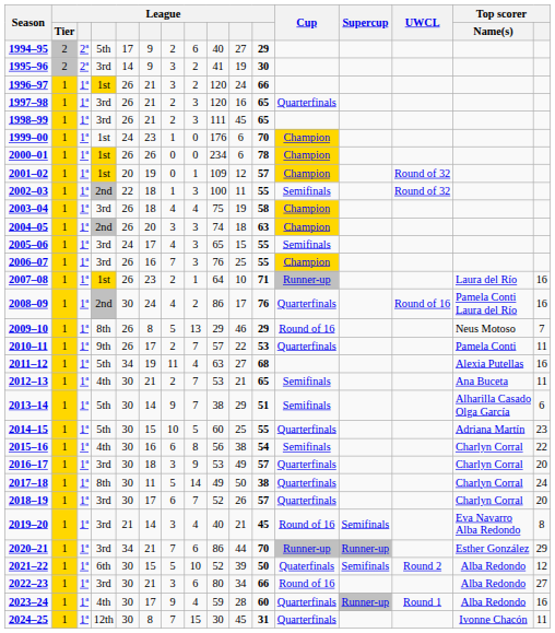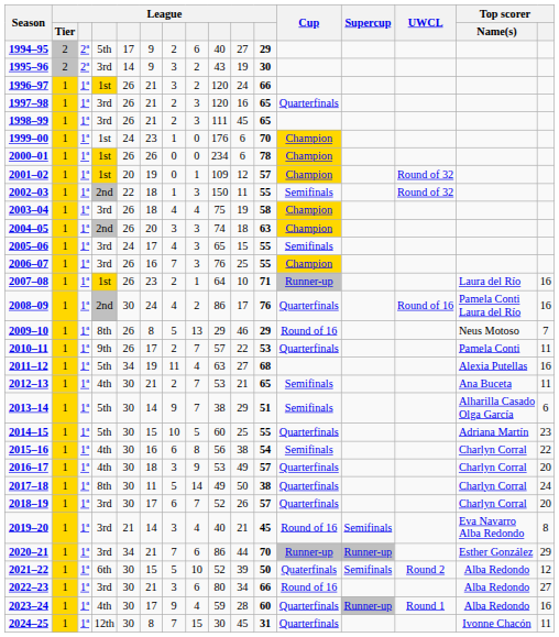 <table class="wikitable" style="text-align: center;">
 <tr>
 <th rowspan=2 width=60>Season</th>
 <th colspan=10>League</th>
 <th rowspan=2 width=40 align=center><a href='#'>Cup</a></th>
 <th rowspan=2><a href='#'>Supercup</a></th>
 <th rowspan=2><a href='#'>UWCL</a></th>
 <th colspan=2>Top scorer</th>
 </tr>
 <tr>
 <th>Tier</th>
 <th></th>
 <th></th>
 <th width=25></th>
 <th width=25></th>
 <th width=25></th>
 <th width=25></th>
 <th width=25></th>
 <th width=25></th>
 <th width=25></th>
 <th>Name(s)</th>
 <th></th>
 </tr>
 <tr>
 <td><a href='#'><strong>1994–95</strong></a></td>
 <td bgcolor=silver>2</td>
 <td><a href='#'>2ª</a></td>
 <td>5th</td>
 <td>17</td>
 <td>9</td>
 <td>2</td>
 <td>6</td>
 <td>40</td>
 <td>27</td>
 <td><strong>29</strong></td>
 <td></td>
 <td></td>
 <td></td>
 <td></td>
 <td></td>
 </tr>
 <tr>
 <td><a href='#'><strong>1995–96</strong></a></td>
 <td bgcolor=silver>2</td>
 <td><a href='#'>2ª</a></td>
 <td>3rd</td>
 <td>14</td>
 <td>9</td>
 <td>3</td>
 <td>2</td>
-<td>41</td>
+<td>43</td>
 <td>19</td>
 <td><strong>30</strong></td>
 <td></td>
 <td></td>
 <td></td>
 <td></td>
 <td></td>
 </tr>
 <tr>
 <td><a href='#'><strong>1996–97</strong></a></td>
 <td bgcolor=gold>1</td>
 <td><a href='#'>1ª</a></td>
 <td bgcolor="gold">1st</td>
 <td>26</td>
 <td>21</td>
 <td>3</td>
 <td>2</td>
 <td>120</td>
 <td>24</td>
 <td><strong>66</strong></td>
 <td></td>
 <td></td>
 <td></td>
 <td></td>
 <td></td>
 </tr>
 <tr>
 <td><a href='#'><strong>1997–98</strong></a></td>
 <td bgcolor=gold>1</td>
 <td><a href='#'>1ª</a></td>
 <td>3rd</td>
 <td>26</td>
 <td>21</td>
 <td>2</td>
 <td>3</td>
 <td>120</td>
 <td>16</td>
 <td><strong>65</strong></td>
 <td><a href='#'>Quarterfinals</a></td>
 <td></td>
 <td></td>
 <td></td>
 <td></td>
 </tr>
 <tr>
 <td><a href='#'><strong>1998–99</strong></a></td>
 <td bgcolor=gold>1</td>
 <td><a href='#'>1ª</a></td>
 <td>3rd</td>
 <td>26</td>
 <td>21</td>
 <td>2</td>
 <td>3</td>
 <td>111</td>
 <td>45</td>
 <td><strong>65</strong></td>
 <td></td>
 <td></td>
 <td></td>
 <td></td>
 </tr>
 <tr>
 <td><a href='#'><strong>1999–00</strong></a></td>
 <td bgcolor=gold>1</td>
 <td><a href='#'>1ª</a></td>
 <td>1st</td>
 <td>24</td>
 <td>23</td>
 <td>1</td>
 <td>0</td>
 <td>176</td>
 <td>6</td>
 <td><strong>70</strong></td>
 <td bgcolor="gold"><a href='#'>Champion</a></td>
 <td></td>
 <td></td>
 <td></td>
 <td></td>
 </tr>
 <tr>
 <td><a href='#'><strong>2000–01</strong></a></td>
 <td bgcolor=gold>1</td>
 <td><a href='#'>1ª</a></td>
 <td bgcolor="gold">1st</td>
 <td>26</td>
 <td>26</td>
 <td>0</td>
 <td>0</td>
 <td>234</td>
 <td>6</td>
 <td><strong>78</strong></td>
 <td bgcolor="gold"><a href='#'>Champion</a></td>
 <td></td>
 <td></td>
 <td></td>
 <td></td>
 </tr>
 <tr>
 <td><a href='#'><strong>2001–02</strong></a></td>
 <td bgcolor=gold>1</td>
 <td><a href='#'>1ª</a></td>
 <td bgcolor="gold">1st</td>
 <td>20</td>
 <td>19</td>
 <td>0</td>
 <td>1</td>
 <td>109</td>
 <td>12</td>
 <td><strong>57</strong></td>
 <td bgcolor="gold"><a href='#'>Champion</a></td>
 <td></td>
 <td><a href='#'>Round of 32</a></td>
 <td></td>
 <td></td>
 </tr>
 <tr>
 <td><a href='#'><strong>2002–03</strong></a></td>
 <td bgcolor=gold>1</td>
 <td><a href='#'>1ª</a></td>
 <td bgcolor="silver">2nd</td>
 <td>22</td>
 <td>18</td>
 <td>1</td>
 <td>3</td>
-<td>100</td>
+<td>150</td>
 <td>11</td>
 <td><strong>55</strong></td>
 <td><a href='#'>Semifinals</a></td>
 <td></td>
 <td><a href='#'>Round of 32</a></td>
 <td></td>
 <td></td>
 </tr>
 <tr>
 <td><a href='#'><strong>2003–04</strong></a></td>
 <td bgcolor=gold>1</td>
 <td><a href='#'>1ª</a></td>
 <td>3rd</td>
 <td>26</td>
 <td>18</td>
 <td>4</td>
 <td>4</td>
 <td>75</td>
 <td>19</td>
 <td><strong>58</strong></td>
 <td bgcolor="gold"><a href='#'>Champion</a></td>
 <td></td>
 <td></td>
 <td></td>
 <td></td>
 </tr>
 <tr>
 <td><a href='#'><strong>2004–05</strong></a></td>
 <td bgcolor=gold>1</td>
 <td><a href='#'>1ª</a></td>
 <td bgcolor="silver">2nd</td>
 <td>26</td>
 <td>20</td>
 <td>3</td>
 <td>3</td>
 <td>74</td>
 <td>18</td>
 <td><strong>63</strong></td>
 <td bgcolor="gold"><a href='#'>Champion</a></td>
 <td></td>
 <td></td>
 <td></td>
 <td></td>
 </tr>
 <tr>
 <td><a href='#'><strong>2005–06</strong></a></td>
 <td bgcolor=gold>1</td>
 <td><a href='#'>1ª</a></td>
 <td>3rd</td>
 <td>24</td>
 <td>17</td>
 <td>4</td>
 <td>3</td>
 <td>65</td>
 <td>15</td>
 <td><strong>55</strong></td>
 <td><a href='#'>Semifinals</a></td>
 <td></td>
 <td></td>
 <td></td>
 <td></td>
 </tr>
 <tr>
 <td><a href='#'><strong>2006–07</strong></a></td>
 <td bgcolor=gold>1</td>
 <td><a href='#'>1ª</a></td>
 <td>3rd</td>
 <td>26</td>
 <td>16</td>
 <td>7</td>
 <td>3</td>
 <td>76</td>
 <td>25</td>
 <td><strong>55</strong></td>
 <td bgcolor="gold"><a href='#'>Champion</a></td>
 <td></td>
 <td></td>
 <td></td>
 <td></td>
 </tr>
 <tr>
 <td><a href='#'><strong>2007–08</strong></a></td>
 <td bgcolor=gold>1</td>
 <td><a href='#'>1ª</a></td>
 <td bgcolor="gold">1st</td>
 <td>26</td>
 <td>23</td>
 <td>2</td>
 <td>1</td>
 <td>64</td>
 <td>10</td>
 <td><strong>71</strong></td>
 <td bgcolor="silver"><a href='#'>Runner-up</a></td>
 <td></td>
 <td></td>
 <td align=left> <a href='#'>Laura del Río</a></td>
 <td>16</td>
 </tr>
 <tr>
 <td><a href='#'><strong>2008–09</strong></a></td>
 <td bgcolor=gold>1</td>
 <td><a href='#'>1ª</a></td>
 <td bgcolor="silver">2nd</td>
 <td>30</td>
 <td>24</td>
 <td>4</td>
 <td>2</td>
 <td>86</td>
 <td>17</td>
 <td><strong>76</strong></td>
 <td><a href='#'>Quarterfinals</a></td>
 <td></td>
 <td align="left"><a href='#'>Round of 16</a></td>
 <td align=left> <a href='#'>Pamela Conti</a><br> <a href='#'>Laura del Río</a></td>
 <td>16</td>
 </tr>
 <tr>
 <td><a href='#'><strong>2009–10</strong></a></td>
 <td bgcolor=gold>1</td>
 <td><a href='#'>1ª</a></td>
 <td>8th</td>
 <td>26</td>
 <td>8</td>
 <td>5</td>
 <td>13</td>
 <td>29</td>
 <td>46</td>
 <td><strong>29</strong></td>
 <td><a href='#'>Round of 16</a></td>
 <td></td>
 <td></td>
 <td align=left> Neus Motoso</td>
 <td>7</td>
 </tr>
 <tr>
 <td><a href='#'><strong>2010–11</strong></a></td>
 <td bgcolor=gold>1</td>
 <td><a href='#'>1ª</a></td>
 <td>9th</td>
 <td>26</td>
 <td>17</td>
 <td>2</td>
 <td>7</td>
 <td>57</td>
 <td>22</td>
 <td><strong>53</strong></td>
 <td><a href='#'>Quarterfinals</a></td>
 <td></td>
 <td></td>
 <td align=left> <a href='#'>Pamela Conti</a></td>
 <td>11</td>
 </tr>
 <tr>
 <td><a href='#'><strong>2011–12</strong></a></td>
 <td bgcolor=gold>1</td>
 <td><a href='#'>1ª</a></td>
 <td>5th</td>
 <td>34</td>
 <td>19</td>
 <td>11</td>
 <td>4</td>
 <td>63</td>
 <td>27</td>
 <td><strong>68</strong></td>
 <td></td>
 <td></td>
 <td></td>
 <td align=left> <a href='#'>Alexia Putellas</a></td>
 <td>16</td>
 </tr>
 <tr>
 <td><a href='#'><strong>2012–13</strong></a></td>
 <td bgcolor=gold>1</td>
 <td><a href='#'>1ª</a></td>
 <td>4th</td>
 <td>30</td>
 <td>21</td>
 <td>2</td>
 <td>7</td>
 <td>53</td>
 <td>21</td>
 <td><strong>65</strong></td>
 <td><a href='#'>Semifinals</a></td>
 <td></td>
 <td></td>
 <td align=left> <a href='#'>Ana Buceta</a></td>
 <td>11</td>
 </tr>
 <tr>
 <td><a href='#'><strong>2013–14</strong></a></td>
 <td bgcolor=gold>1</td>
 <td><a href='#'>1ª</a></td>
 <td>5th</td>
 <td>30</td>
 <td>14</td>
 <td>9</td>
 <td>7</td>
 <td>38</td>
 <td>29</td>
 <td><strong>51</strong></td>
 <td><a href='#'>Semifinals</a></td>
 <td></td>
 <td></td>
 <td align=left> <a href='#'>Alharilla Casado</a><br> <a href='#'>Olga García</a></td>
 <td>6</td>
 </tr>
 <tr>
 <td><a href='#'><strong>2014–15</strong></a></td>
 <td bgcolor=gold>1</td>
 <td><a href='#'>1ª</a></td>
 <td>5th</td>
 <td>30</td>
 <td>15</td>
 <td>10</td>
 <td>5</td>
 <td>60</td>
 <td>25</td>
 <td><strong>55</strong></td>
 <td><a href='#'>Quarterfinals</a></td>
 <td></td>
 <td></td>
 <td align=left> <a href='#'>Adriana Martín</a></td>
 <td>23</td>
 </tr>
 <tr>
 <td><a href='#'><strong>2015–16</strong></a></td>
 <td bgcolor=gold>1</td>
 <td><a href='#'>1ª</a></td>
 <td>4th</td>
 <td>30</td>
 <td>16</td>
 <td>6</td>
 <td>8</td>
 <td>56</td>
 <td>38</td>
 <td><strong>54</strong></td>
 <td><a href='#'>Semifinals</a></td>
 <td></td>
 <td></td>
 <td align=left> <a href='#'>Charlyn Corral</a></td>
 <td>22</td>
 </tr>
 <tr>
 <td><a href='#'><strong>2016–17</strong></a></td>
 <td bgcolor=gold>1</td>
 <td><a href='#'>1ª</a></td>
-<td>3rd</td>
+<td>4th</td>
 <td>30</td>
 <td>18</td>
 <td>3</td>
 <td>9</td>
 <td>53</td>
 <td>49</td>
 <td><strong>57</strong></td>
 <td><a href='#'>Quarterfinals</a></td>
 <td></td>
 <td></td>
 <td align=left> <a href='#'>Charlyn Corral</a></td>
 <td>20</td>
 </tr>
 <tr>
 <td><a href='#'><strong>2017–18</strong></a></td>
 <td bgcolor=gold>1</td>
 <td><a href='#'>1ª</a></td>
 <td>8th</td>
 <td>30</td>
 <td>11</td>
 <td>5</td>
 <td>14</td>
 <td>49</td>
 <td>50</td>
 <td><strong>38</strong></td>
 <td><a href='#'>Quarterfinals</a></td>
 <td></td>
 <td></td>
 <td align=left> <a href='#'>Charlyn Corral</a></td>
 <td>24</td>
 </tr>
 <tr>
 <td><a href='#'><strong>2018–19</strong></a></td>
 <td bgcolor=gold>1</td>
 <td><a href='#'>1ª</a></td>
 <td>3rd</td>
 <td>30</td>
 <td>17</td>
 <td>6</td>
 <td>7</td>
 <td>52</td>
 <td>26</td>
 <td><strong>57</strong></td>
 <td><a href='#'>Quarterfinals</a></td>
 <td></td>
 <td></td>
 <td align=left> <a href='#'>Charlyn Corral</a></td>
 <td>20</td>
 </tr>
 <tr>
 <td><a href='#'><strong>2019–20</strong></a></td>
 <td bgcolor=gold>1</td>
 <td><a href='#'>1ª</a></td>
 <td>3rd</td>
 <td>21</td>
 <td>14</td>
 <td>3</td>
 <td>4</td>
 <td>40</td>
 <td>21</td>
 <td><strong>45</strong></td>
 <td><a href='#'>Round of 16</a></td>
 <td><a href='#'>Semifinals</a></td>
 <td></td>
 <td align=left> <a href='#'>Eva Navarro</a><br> <a href='#'>Alba Redondo</a></td>
 <td>8</td>
 </tr>
 <tr>
 <td><a href='#'><strong>2020–21</strong></a></td>
 <td bgcolor=gold>1</td>
 <td><a href='#'>1ª</a></td>
 <td>3rd</td>
 <td>34</td>
 <td>21</td>
 <td>7</td>
 <td>6</td>
 <td>86</td>
 <td>44</td>
 <td><strong>70</strong></td>
 <td bgcolor="silver"><a href='#'>Runner-up</a></td>
 <td bgcolor="silver"><a href='#'>Runner-up</a></td>
 <td></td>
 <td align=left> <a href='#'>Esther González</a></td>
 <td>29</td>
 </tr>
 <tr>
 <td><a href='#'><strong>2021–22</strong></a></td>
 <td bgcolor=gold>1</td>
 <td><a href='#'>1ª</a></td>
 <td>6th</td>
 <td>30</td>
 <td>15</td>
 <td>5</td>
 <td>10</td>
 <td>52</td>
 <td>39</td>
 <td><strong>50</strong></td>
 <td><a href='#'>Quaterfinals</a></td>
 <td><a href='#'>Semifinals</a></td>
 <td><a href='#'>Round 2</a></td>
 <td> <a href='#'>Alba Redondo</a></td>
 <td>12</td>
 </tr>
 <tr>
 <td><a href='#'><strong>2022–23</strong></a></td>
 <td bgcolor=gold>1</td>
 <td><a href='#'>1ª</a></td>
 <td>3rd</td>
 <td>30</td>
 <td>21</td>
 <td>3</td>
 <td>6</td>
 <td>80</td>
 <td>34</td>
 <td><strong>66</strong></td>
 <td><a href='#'>Round of 16</a></td>
 <td></td>
 <td></td>
 <td> <a href='#'>Alba Redondo</a></td>
 <td>27</td>
 </tr>
 <tr>
 <td><a href='#'><strong>2023–24</strong></a></td>
 <td bgcolor=gold>1</td>
 <td><a href='#'>1ª</a></td>
 <td>4th</td>
 <td>30</td>
 <td>17</td>
 <td>9</td>
 <td>4</td>
 <td>59</td>
 <td>28</td>
 <td><strong>60</strong></td>
 <td><a href='#'>Quarterfinals</a></td>
 <td bgcolor="silver"><a href='#'>Runner-up</a></td>
 <td><a href='#'>Round 1</a></td>
 <td> <a href='#'>Alba Redondo</a></td>
 <td>16</td>
 </tr>
 <tr>
 <td><a href='#'><strong>2024–25</strong></a></td>
 <td bgcolor=gold>1</td>
 <td><a href='#'>1ª</a></td>
 <td>12th</td>
 <td>30</td>
 <td>8</td>
 <td>7</td>
 <td>15</td>
 <td>30</td>
 <td>45</td>
 <td><strong>31</strong></td>
 <td><a href='#'>Quarterfinals</a></td>
 <td></td>
 <td></td>
 <td> <a href='#'>Ivonne Chacón</a></td>
 <td>11</td>
 </tr>
 </table>
